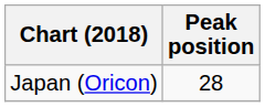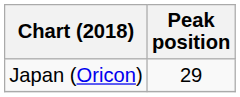 <table class="wikitable sortable plainrowheaders">
 <tr>
 <th scope="col">Chart (2018)</th>
 <th scope="col">Peak<br>position</th>
 </tr>
 <tr>
 <td>Japan (<a href='#'>Oricon</a>)</td>
-<td style="text-align:center;">28</td>
+<td style="text-align:center;">29</td>
 </tr>
 <tr>
 </tr>
 </table>
